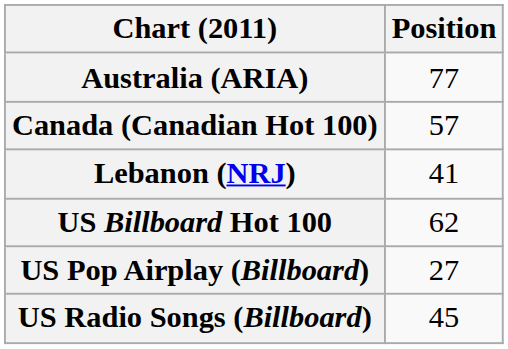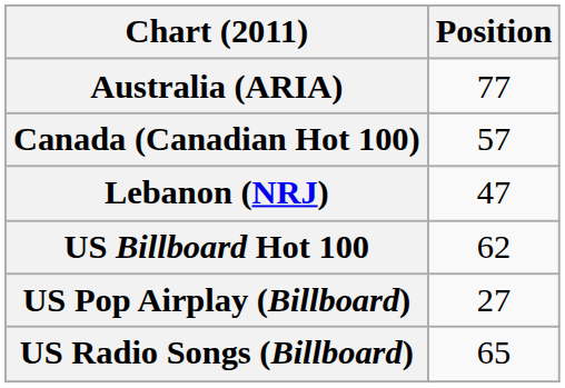 <table class="wikitable plainrowheaders sortable" style="text-align:center">
 <tr>
 <th scope="col">Chart (2011)</th>
 <th scope="col">Position</th>
 </tr>
 <tr>
 <th scope="row">Australia (ARIA)</th>
 <td style="text-align:center;">77</td>
 </tr>
 <tr>
 <th scope="row">Canada (Canadian Hot 100)</th>
 <td style="text-align:center;">57</td>
 </tr>
 <tr>
 <th scope="row">Lebanon (<a href='#'>NRJ</a>)</th>
-<td style="text-align:center;">41</td>
+<td style="text-align:center;">47</td>
 </tr>
 <tr>
 <th scope="row">US <em>Billboard</em> Hot 100</th>
 <td style="text-align:center;">62</td>
 </tr>
 <tr>
 <th scope="row">US Pop Airplay (<em>Billboard</em>)</th>
 <td style="text-align:center;">27</td>
 </tr>
 <tr>
 <th scope="row">US Radio Songs (<em>Billboard</em>)</th>
-<td style="text-align:center;">45</td>
+<td style="text-align:center;">65</td>
 </tr>
 </table>
